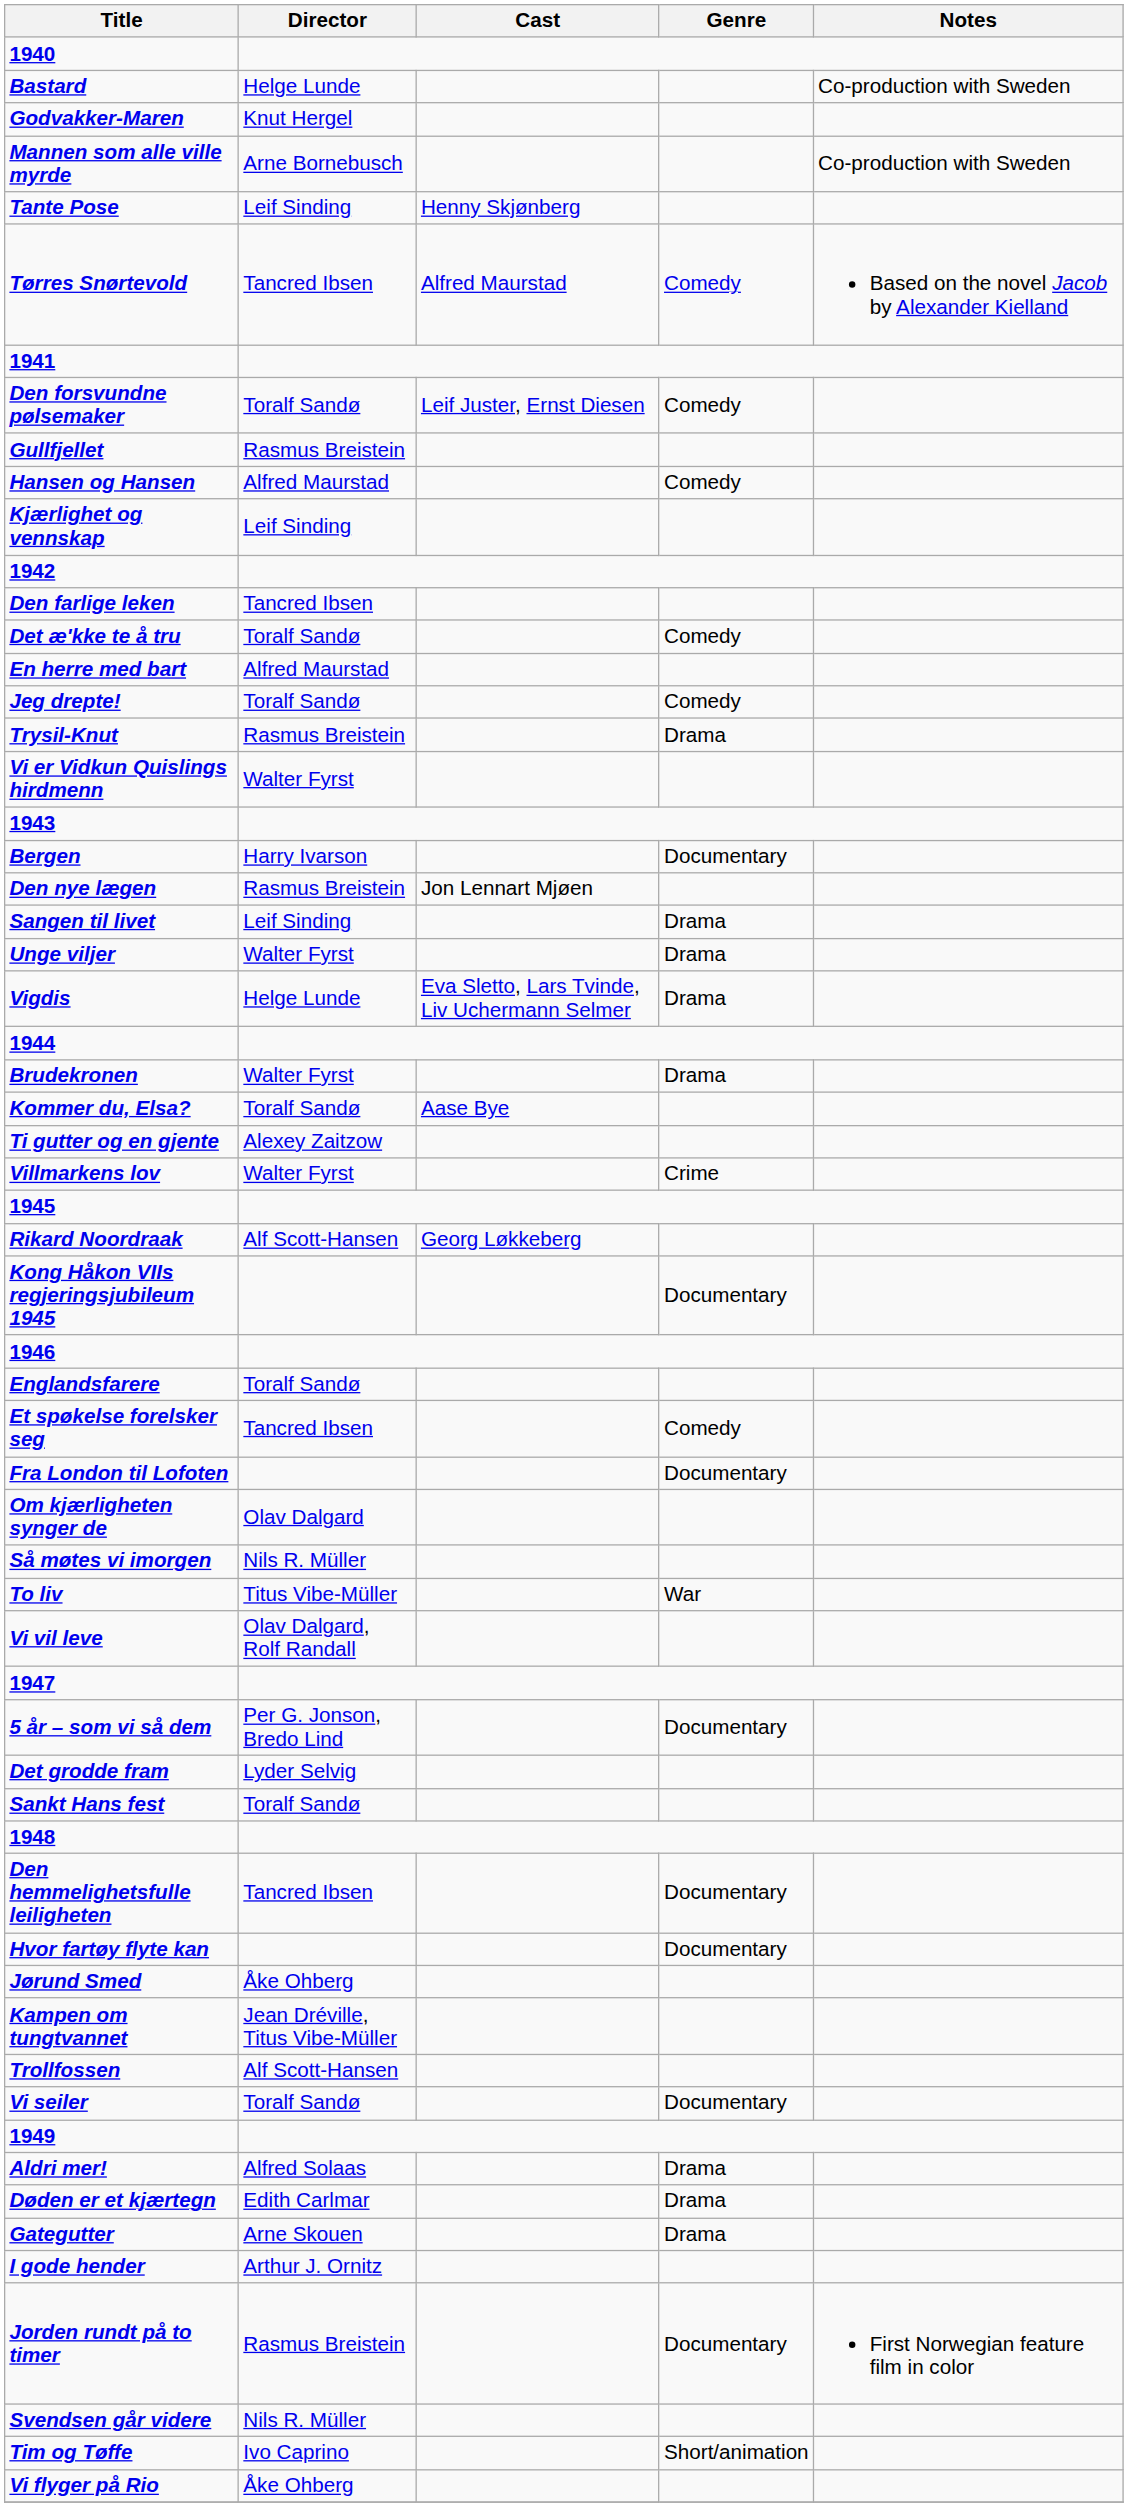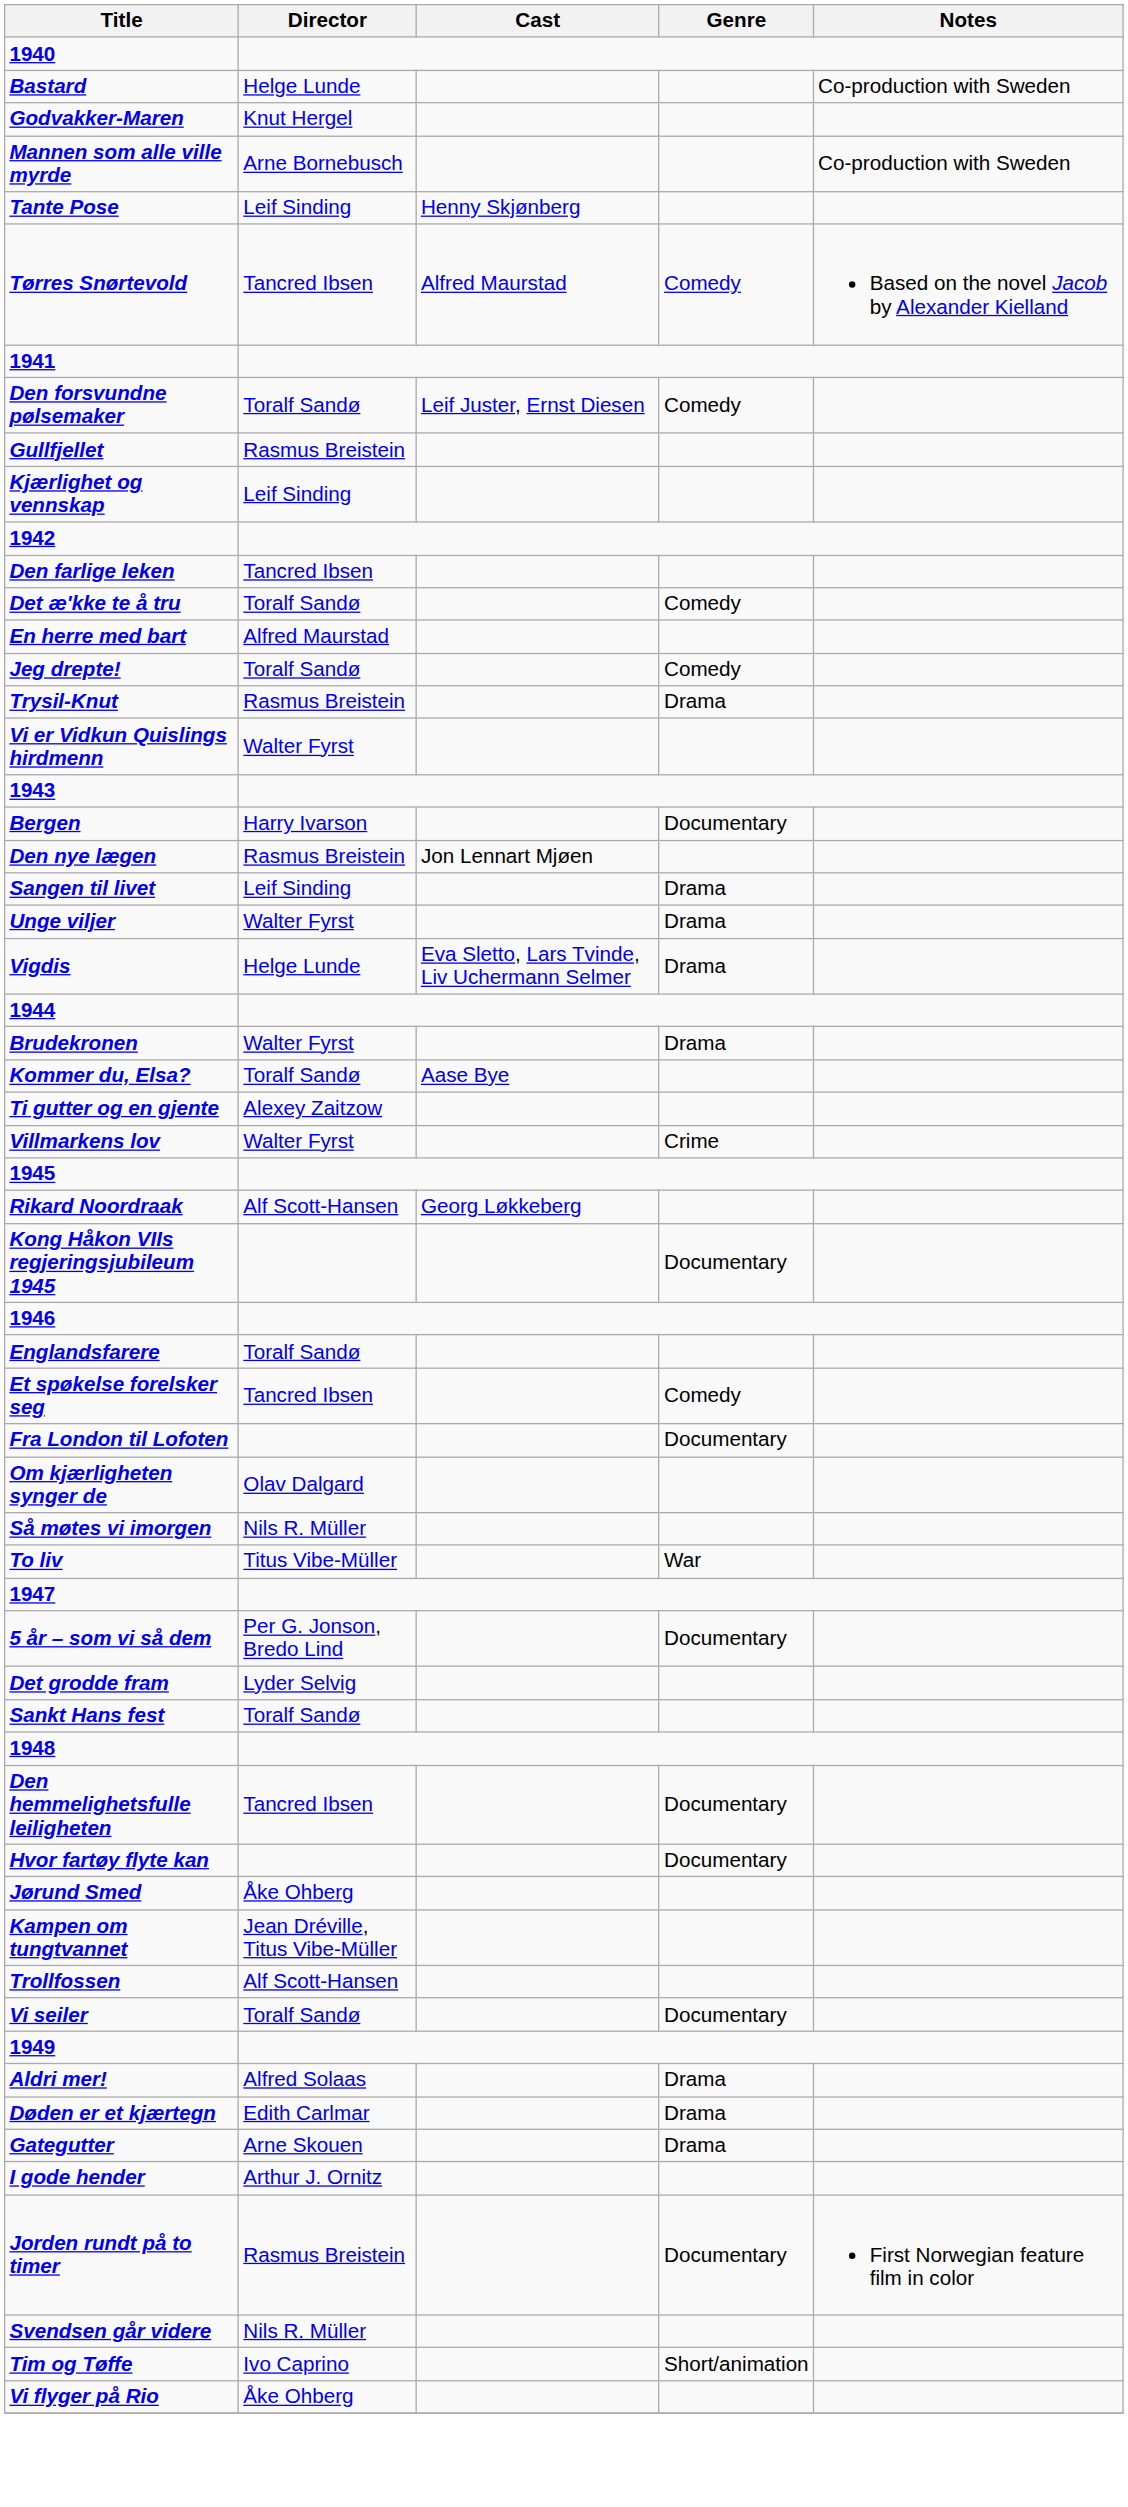 <table class="wikitable">
 <tr>
 <th width=21%>Title</th>
 <th width=16%>Director</th>
 <th width=22%>Cast</th>
 <th width=13%>Genre</th>
 <th width=28%>Notes</th>
 </tr>
 <tr>
 <td><strong><a href='#'>1940</a></strong></td>
 </tr>
 <tr>
 <td><strong><em><a href='#'>Bastard</a></em></strong></td>
 <td><a href='#'>Helge Lunde</a></td>
 <td></td>
 <td></td>
 <td>Co-production with Sweden</td>
 </tr>
 <tr>
 <td><strong><em><a href='#'>Godvakker-Maren</a></em></strong></td>
 <td><a href='#'>Knut Hergel</a></td>
 <td></td>
 <td></td>
 <td></td>
 </tr>
 <tr>
 <td><strong><em><a href='#'>Mannen som alle ville myrde</a></em></strong></td>
 <td><a href='#'>Arne Bornebusch</a></td>
 <td></td>
 <td></td>
 <td>Co-production with Sweden</td>
 </tr>
 <tr>
 <td><strong><em><a href='#'>Tante Pose</a></em></strong></td>
 <td><a href='#'>Leif Sinding</a></td>
 <td><a href='#'>Henny Skjønberg</a></td>
 <td></td>
 <td></td>
 </tr>
 <tr>
 <td><strong><em><a href='#'>Tørres Snørtevold</a></em></strong></td>
 <td><a href='#'>Tancred Ibsen</a></td>
 <td><a href='#'>Alfred Maurstad</a></td>
 <td><a href='#'>Comedy</a></td>
 <td><br><ul><li>Based on the novel <em><a href='#'>Jacob</a></em> by <a href='#'>Alexander Kielland</a></li></ul></td>
 </tr>
 <tr>
 <td><strong><a href='#'>1941</a></strong></td>
 </tr>
 <tr>
 <td><strong><em><a href='#'>Den forsvundne pølsemaker</a></em></strong></td>
 <td><a href='#'>Toralf Sandø</a></td>
 <td><a href='#'>Leif Juster</a>, <a href='#'>Ernst Diesen</a></td>
 <td>Comedy</td>
 <td></td>
 </tr>
 <tr>
 <td><strong><em><a href='#'>Gullfjellet</a></em></strong></td>
 <td><a href='#'>Rasmus Breistein</a></td>
 <td></td>
 <td></td>
-<td></td>
-</tr>
-<tr>
-<td><strong><em><a href='#'>Hansen og Hansen</a></em></strong></td>
-<td><a href='#'>Alfred Maurstad</a></td>
-<td></td>
-<td>Comedy</td>
 <td></td>
 </tr>
 <tr>
 <td><strong><em><a href='#'>Kjærlighet og vennskap</a></em></strong></td>
 <td><a href='#'>Leif Sinding</a></td>
 <td></td>
 <td></td>
 <td></td>
 </tr>
 <tr>
 <td><strong><a href='#'>1942</a></strong></td>
 </tr>
 <tr>
 <td><strong><em><a href='#'>Den farlige leken</a></em></strong></td>
 <td><a href='#'>Tancred Ibsen</a></td>
 <td></td>
 <td></td>
 <td></td>
 </tr>
 <tr>
 <td><strong><em><a href='#'>Det æ'kke te å tru</a></em></strong></td>
 <td><a href='#'>Toralf Sandø</a></td>
 <td></td>
 <td>Comedy</td>
 <td></td>
 </tr>
 <tr>
 <td><strong><em><a href='#'>En herre med bart</a></em></strong></td>
 <td><a href='#'>Alfred Maurstad</a></td>
 <td></td>
 <td></td>
 <td></td>
 </tr>
 <tr>
 <td><strong><em><a href='#'>Jeg drepte!</a></em></strong></td>
 <td><a href='#'>Toralf Sandø</a></td>
 <td></td>
 <td>Comedy</td>
 <td></td>
 </tr>
 <tr>
 <td><strong><em><a href='#'>Trysil-Knut</a></em></strong></td>
 <td><a href='#'>Rasmus Breistein</a></td>
 <td></td>
 <td>Drama</td>
 <td></td>
 </tr>
 <tr>
 <td><strong><em><a href='#'>Vi er Vidkun Quislings hirdmenn</a></em></strong></td>
 <td><a href='#'>Walter Fyrst</a></td>
 <td></td>
 <td></td>
 <td></td>
 </tr>
 <tr>
 <td><strong><a href='#'>1943</a></strong></td>
 </tr>
 <tr>
 <td><strong><em><a href='#'>Bergen</a></em></strong></td>
 <td><a href='#'>Harry Ivarson</a></td>
 <td></td>
 <td>Documentary</td>
 <td></td>
 </tr>
 <tr>
 <td><strong><em><a href='#'>Den nye lægen</a></em></strong></td>
 <td><a href='#'>Rasmus Breistein</a></td>
 <td>Jon Lennart Mjøen</td>
 <td></td>
 <td></td>
 </tr>
 <tr>
 <td><strong><em><a href='#'>Sangen til livet</a></em></strong></td>
 <td><a href='#'>Leif Sinding</a></td>
 <td></td>
 <td>Drama</td>
 <td></td>
 </tr>
 <tr>
 <td><strong><em><a href='#'>Unge viljer</a></em></strong></td>
 <td><a href='#'>Walter Fyrst</a></td>
 <td></td>
 <td>Drama</td>
 <td></td>
 </tr>
 <tr>
 <td><strong><em><a href='#'>Vigdis</a></em></strong></td>
 <td><a href='#'>Helge Lunde</a></td>
 <td><a href='#'>Eva Sletto</a>, <a href='#'>Lars Tvinde</a>, <a href='#'>Liv Uchermann Selmer</a></td>
 <td>Drama</td>
 <td></td>
 </tr>
 <tr>
 <td><strong><a href='#'>1944</a></strong></td>
 </tr>
 <tr>
 <td><strong><em><a href='#'>Brudekronen</a></em></strong></td>
 <td><a href='#'>Walter Fyrst</a></td>
 <td></td>
 <td>Drama</td>
 <td></td>
 </tr>
 <tr>
 <td><strong><em><a href='#'>Kommer du, Elsa?</a></em></strong></td>
 <td><a href='#'>Toralf Sandø</a></td>
 <td><a href='#'>Aase Bye</a></td>
 <td></td>
 <td></td>
 </tr>
 <tr>
 <td><strong><em><a href='#'>Ti gutter og en gjente</a></em></strong></td>
 <td><a href='#'>Alexey Zaitzow</a></td>
 <td></td>
 <td></td>
 <td></td>
 </tr>
 <tr>
 <td><strong><em><a href='#'>Villmarkens lov</a></em></strong></td>
 <td><a href='#'>Walter Fyrst</a></td>
 <td></td>
 <td>Crime</td>
 <td></td>
 </tr>
 <tr>
 <td><strong><a href='#'>1945</a></strong></td>
 </tr>
 <tr>
 <td><strong><em><a href='#'>Rikard Noordraak</a></em></strong></td>
 <td><a href='#'>Alf Scott-Hansen</a></td>
 <td><a href='#'>Georg Løkkeberg</a></td>
 <td></td>
 <td></td>
 </tr>
 <tr>
 <td><strong><em><a href='#'>Kong Håkon VIIs regjeringsjubileum 1945</a></em></strong></td>
 <td></td>
 <td></td>
 <td>Documentary</td>
 <td></td>
 </tr>
 <tr>
 <td><strong><a href='#'>1946</a></strong></td>
 </tr>
 <tr>
 <td><strong><em><a href='#'>Englandsfarere</a></em></strong></td>
 <td><a href='#'>Toralf Sandø</a></td>
 <td></td>
 <td></td>
 <td></td>
 </tr>
 <tr>
 <td><strong><em><a href='#'>Et spøkelse forelsker seg</a></em></strong></td>
 <td><a href='#'>Tancred Ibsen</a></td>
 <td></td>
 <td>Comedy</td>
 <td></td>
 </tr>
 <tr>
 <td><strong><em><a href='#'>Fra London til Lofoten</a></em></strong></td>
 <td></td>
 <td></td>
 <td>Documentary</td>
 <td></td>
 </tr>
 <tr>
 <td><strong><em><a href='#'>Om kjærligheten synger de</a></em></strong></td>
 <td><a href='#'>Olav Dalgard</a></td>
 <td></td>
 <td></td>
 <td></td>
 </tr>
 <tr>
 <td><strong><em><a href='#'>Så møtes vi imorgen</a></em></strong></td>
 <td><a href='#'>Nils R. Müller</a></td>
 <td></td>
 <td></td>
 <td></td>
 </tr>
 <tr>
 <td><strong><em><a href='#'>To liv</a></em></strong></td>
 <td><a href='#'>Titus Vibe-Müller</a></td>
 <td></td>
 <td>War</td>
 <td></td>
 </tr>
 <tr>
-<td><strong><em><a href='#'>Vi vil leve</a></em></strong></td>
-<td><a href='#'>Olav Dalgard</a>, <a href='#'>Rolf Randall</a></td>
-<td></td>
-<td></td>
-<td></td>
-</tr>
-<tr>
 <td><strong><a href='#'>1947</a></strong></td>
 </tr>
 <tr>
 <td><strong><em><a href='#'>5 år – som vi så dem</a></em></strong></td>
 <td><a href='#'>Per G. Jonson</a>, <a href='#'>Bredo Lind</a></td>
 <td></td>
 <td>Documentary</td>
 <td></td>
 </tr>
 <tr>
 <td><strong><em><a href='#'>Det grodde fram</a></em></strong></td>
 <td><a href='#'>Lyder Selvig</a></td>
 <td></td>
 <td></td>
 <td></td>
 </tr>
 <tr>
 <td><strong><em><a href='#'>Sankt Hans fest</a></em></strong></td>
 <td><a href='#'>Toralf Sandø</a></td>
 <td></td>
 <td></td>
 <td></td>
 </tr>
 <tr>
 <td><strong><a href='#'>1948</a></strong></td>
 </tr>
 <tr>
 <td><strong><em><a href='#'>Den hemmelighetsfulle leiligheten</a></em></strong></td>
 <td><a href='#'>Tancred Ibsen</a></td>
 <td></td>
 <td>Documentary</td>
 <td></td>
 </tr>
 <tr>
 <td><strong><em><a href='#'>Hvor fartøy flyte kan</a></em></strong></td>
 <td></td>
 <td></td>
 <td>Documentary</td>
 <td></td>
 </tr>
 <tr>
 <td><strong><em><a href='#'>Jørund Smed</a></em></strong></td>
 <td><a href='#'>Åke Ohberg</a></td>
 <td></td>
 <td></td>
 <td></td>
 </tr>
 <tr>
 <td><strong><em><a href='#'>Kampen om tungtvannet</a></em></strong></td>
 <td><a href='#'>Jean Dréville</a>, <a href='#'>Titus Vibe-Müller</a></td>
 <td></td>
 <td></td>
 <td></td>
 </tr>
 <tr>
 <td><strong><em><a href='#'>Trollfossen</a></em></strong></td>
 <td><a href='#'>Alf Scott-Hansen</a></td>
 <td></td>
 <td></td>
 <td></td>
 </tr>
 <tr>
 <td><strong><em><a href='#'>Vi seiler</a></em></strong></td>
 <td><a href='#'>Toralf Sandø</a></td>
 <td></td>
 <td>Documentary</td>
 <td></td>
 </tr>
 <tr>
 <td><strong><a href='#'>1949</a></strong></td>
 </tr>
 <tr>
 <td><strong><em><a href='#'>Aldri mer!</a></em></strong></td>
 <td><a href='#'>Alfred Solaas</a></td>
 <td></td>
 <td>Drama</td>
 <td></td>
 </tr>
 <tr>
 <td><strong><em><a href='#'>Døden er et kjærtegn</a></em></strong></td>
 <td><a href='#'>Edith Carlmar</a></td>
 <td></td>
 <td>Drama</td>
 <td></td>
 </tr>
 <tr>
 <td><strong><em><a href='#'>Gategutter</a></em></strong></td>
 <td><a href='#'>Arne Skouen</a></td>
 <td></td>
 <td>Drama</td>
 <td></td>
 </tr>
 <tr>
 <td><strong><em><a href='#'>I gode hender</a></em></strong></td>
 <td><a href='#'>Arthur J. Ornitz</a></td>
 <td></td>
 <td></td>
 <td></td>
 </tr>
 <tr>
 <td><strong><em><a href='#'>Jorden rundt på to timer</a></em></strong></td>
 <td><a href='#'>Rasmus Breistein</a></td>
 <td></td>
 <td>Documentary</td>
 <td><br><ul><li>First Norwegian feature film in color</li></ul></td>
 </tr>
 <tr>
 <td><strong><em><a href='#'>Svendsen går videre</a></em></strong></td>
 <td><a href='#'>Nils R. Müller</a></td>
 <td></td>
 <td></td>
 <td></td>
 </tr>
 <tr>
 <td><strong><em><a href='#'>Tim og Tøffe</a></em></strong></td>
 <td><a href='#'>Ivo Caprino</a></td>
 <td></td>
 <td>Short/animation</td>
 <td></td>
 </tr>
 <tr>
 <td><strong><em><a href='#'>Vi flyger på Rio</a></em></strong></td>
 <td><a href='#'>Åke Ohberg</a></td>
 <td></td>
 <td></td>
 <td></td>
 </tr>
 <tr>
 </tr>
 </table>
